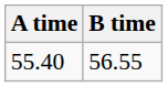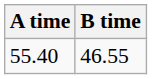 <table class="wikitable" border="1" align="upright">
 <tr>
 <th>A time</th>
 <th>B time</th>
 </tr>
 <tr>
 <td>55.40</td>
-<td>56.55</td>
+<td>46.55</td>
 </tr>
 </table>
